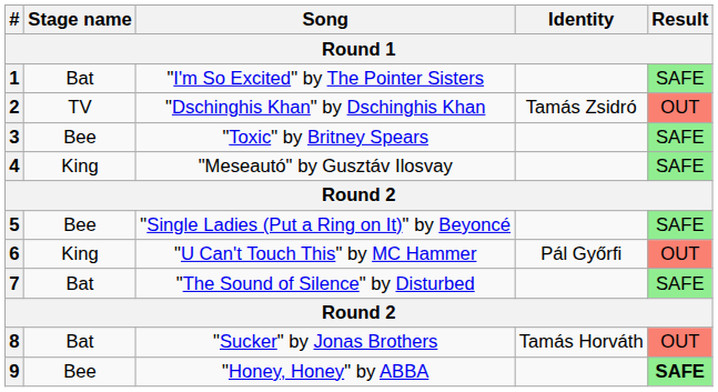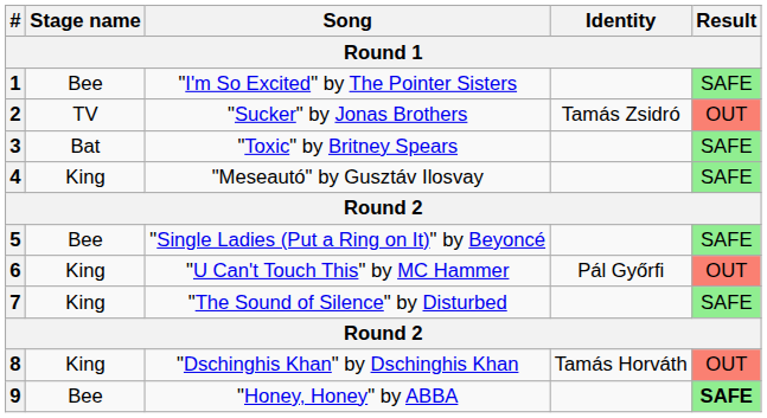 <table class="wikitable plainrowheaders" style="text-align: center;">
 <tr>
 <th>#</th>
 <th>Stage name</th>
 <th>Song</th>
 <th>Identity</th>
 <th>Result</th>
 </tr>
 <tr>
 <th colspan="5">Round 1</th>
 </tr>
 <tr>
 <th>1</th>
-<td>Bat</td>
+<td>Bee</td>
 <td>"<a href='#'>I'm So Excited</a>" by <a href='#'>The Pointer Sisters</a></td>
 <td></td>
 <td bgcolor=lightgreen>SAFE</td>
 </tr>
 <tr>
 <th>2</th>
 <td>TV</td>
-<td>"<a href='#'>Dschinghis Khan</a>" by <a href='#'>Dschinghis Khan</a></td>
+<td>"<a href='#'>Sucker</a>" by <a href='#'>Jonas Brothers</a></td>
 <td>Tamás Zsidró</td>
 <td bgcolor=salmon>OUT</td>
 </tr>
 <tr>
 <th>3</th>
-<td>Bee</td>
+<td>Bat</td>
 <td>"<a href='#'>Toxic</a>" by <a href='#'>Britney Spears</a></td>
 <td></td>
 <td bgcolor=lightgreen>SAFE</td>
 </tr>
 <tr>
 <th>4</th>
 <td>King</td>
 <td>"Meseautó" by Gusztáv Ilosvay</td>
 <td></td>
 <td bgcolor=lightgreen>SAFE</td>
 </tr>
 <tr>
 <th colspan="5">Round 2</th>
 </tr>
 <tr>
 <th>5</th>
 <td>Bee</td>
 <td>"<a href='#'>Single Ladies (Put a Ring on It)</a>" by <a href='#'>Beyoncé</a></td>
 <td></td>
 <td bgcolor=lightgreen>SAFE</td>
 </tr>
 <tr>
 <th>6</th>
 <td>King</td>
 <td>"<a href='#'>U Can't Touch This</a>" by <a href='#'>MC Hammer</a></td>
 <td>Pál Győrfi</td>
 <td bgcolor=salmon>OUT</td>
 </tr>
 <tr>
 <th>7</th>
-<td>Bat</td>
+<td>King</td>
 <td>"<a href='#'>The Sound of Silence</a>" by <a href='#'>Disturbed</a></td>
 <td></td>
 <td bgcolor=lightgreen>SAFE</td>
 </tr>
 <tr>
 <th colspan="5">Round 2</th>
 </tr>
 <tr>
 <th>8</th>
-<td>Bat</td>
-<td>"<a href='#'>Sucker</a>" by <a href='#'>Jonas Brothers</a></td>
+<td>King</td>
+<td>"<a href='#'>Dschinghis Khan</a>" by <a href='#'>Dschinghis Khan</a></td>
 <td>Tamás Horváth</td>
 <td bgcolor=salmon>OUT</td>
 </tr>
 <tr>
 <th>9</th>
 <td>Bee</td>
 <td>"<a href='#'>Honey, Honey</a>" by <a href='#'>ABBA</a></td>
 <td></td>
 <td bgcolor=lightgreen><strong>SAFE</strong></td>
 </tr>
 </table>
